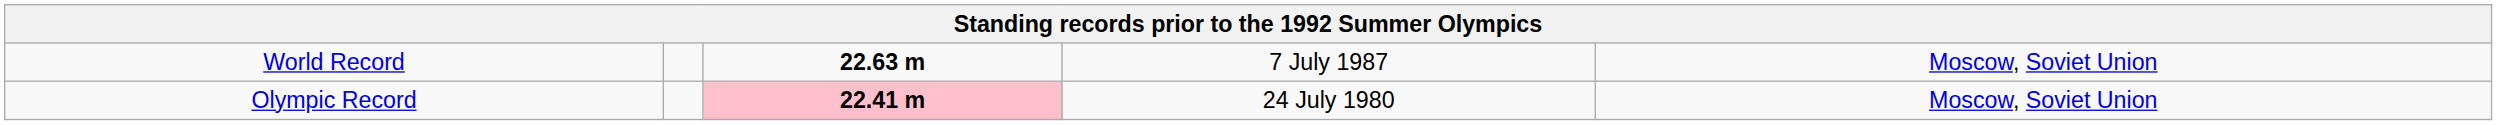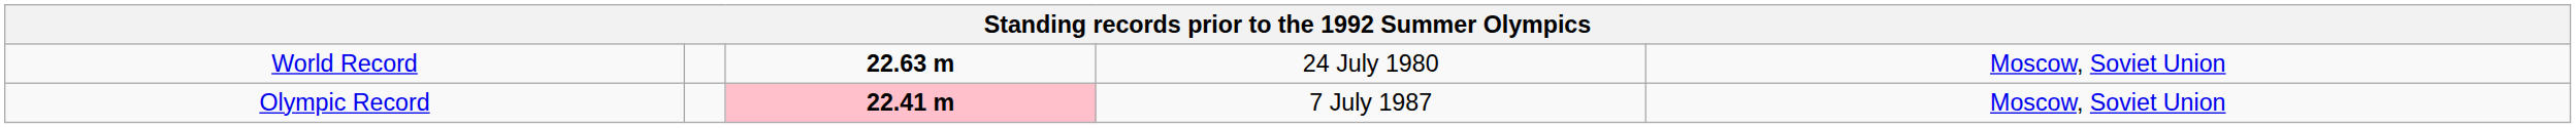 <table class="wikitable" style=" text-align:center; font-size:110%;" width="95%">
 <tr>
 <th colspan="5">Standing records prior to the 1992 Summer Olympics</th>
 </tr>
 <tr>
 <td><a href='#'>World Record</a></td>
 <td></td>
 <td><strong>22.63 m </strong></td>
-<td>7 July 1987</td>
+<td>24 July 1980</td>
 <td> <a href='#'>Moscow</a>, <a href='#'>Soviet Union</a></td>
 </tr>
 <tr>
 <td><a href='#'>Olympic Record</a></td>
 <td></td>
 <td style="background: pink;"><strong>22.41 m </strong></td>
-<td>24 July 1980</td>
+<td>7 July 1987</td>
 <td> <a href='#'>Moscow</a>, <a href='#'>Soviet Union</a></td>
 </tr>
 </table>
